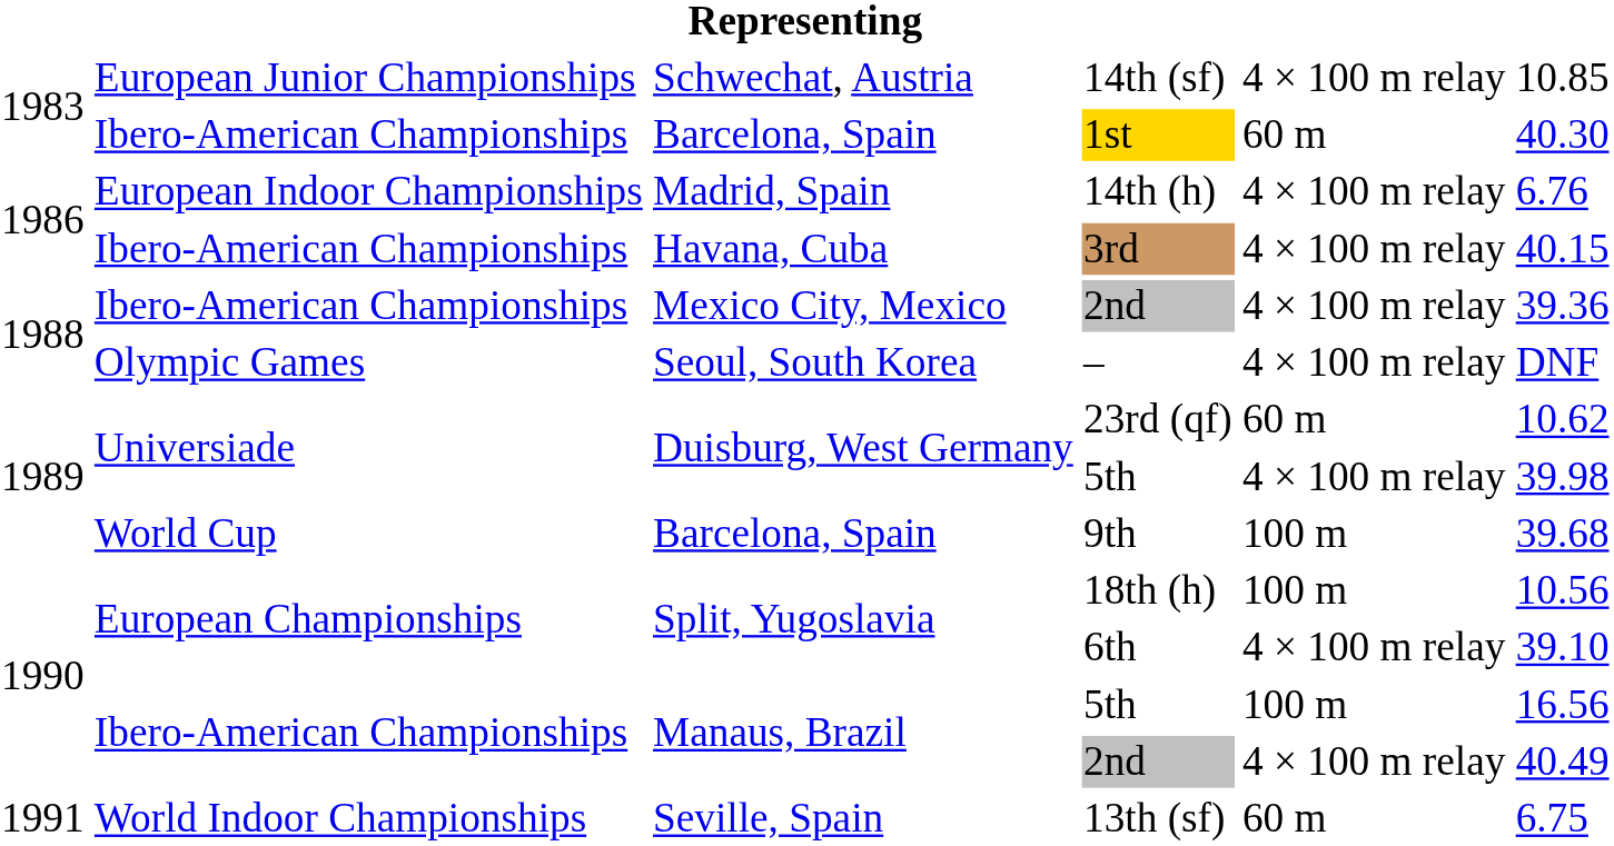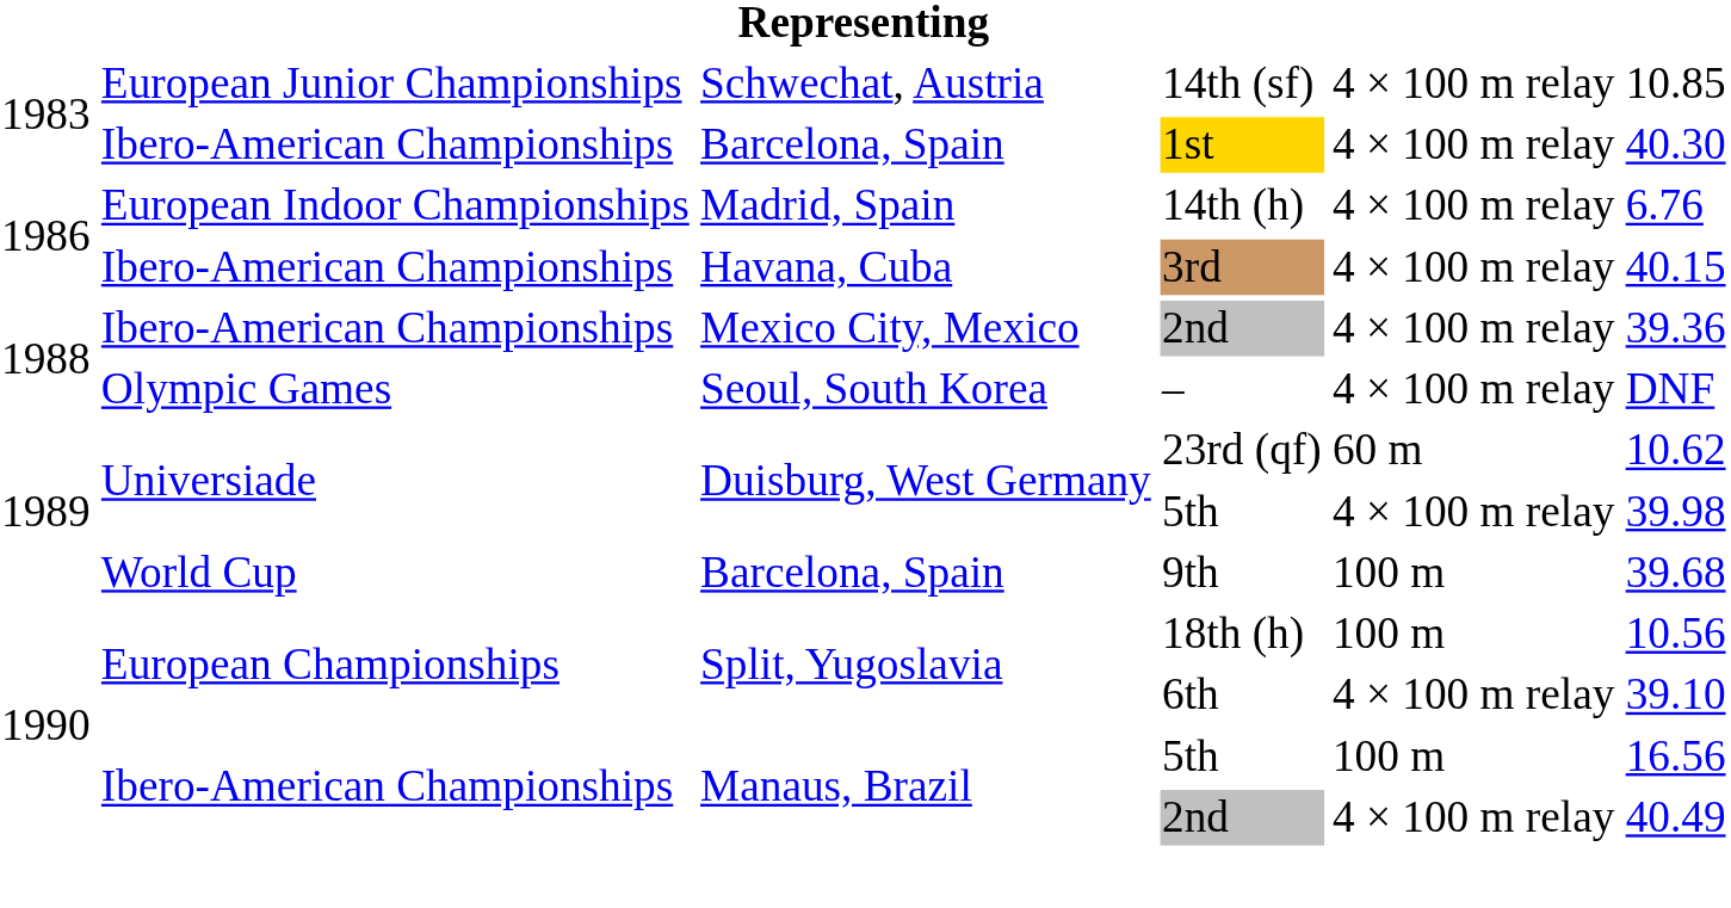 <table>
 <tr>
 <th colspan="6">Representing </th>
 </tr>
 <tr>
 <td rowspan=2>1983</td>
 <td><a href='#'>European Junior Championships</a></td>
 <td><a href='#'>Schwechat</a>, <a href='#'>Austria</a></td>
 <td>14th (sf)</td>
 <td>4 × 100 m relay</td>
 <td>10.85</td>
 </tr>
 <tr>
 <td><a href='#'>Ibero-American Championships</a></td>
 <td><a href='#'>Barcelona, Spain</a></td>
 <td bgcolor=gold>1st</td>
-<td>60 m</td>
+<td>4 × 100 m relay</td>
 <td><a href='#'>40.30</a></td>
 </tr>
 <tr>
 <td rowspan=2>1986</td>
 <td><a href='#'>European Indoor Championships</a></td>
 <td><a href='#'>Madrid, Spain</a></td>
 <td>14th (h)</td>
 <td>4 × 100 m relay</td>
 <td><a href='#'>6.76</a></td>
 </tr>
 <tr>
 <td><a href='#'>Ibero-American Championships</a></td>
 <td><a href='#'>Havana, Cuba</a></td>
 <td bgcolor=cc9966>3rd</td>
 <td>4 × 100 m relay</td>
 <td><a href='#'>40.15</a></td>
 </tr>
 <tr>
 <td rowspan=2>1988</td>
 <td><a href='#'>Ibero-American Championships</a></td>
 <td><a href='#'>Mexico City, Mexico</a></td>
 <td bgcolor=silver>2nd</td>
 <td>4 × 100 m relay</td>
 <td><a href='#'>39.36</a></td>
 </tr>
 <tr>
 <td><a href='#'>Olympic Games</a></td>
 <td><a href='#'>Seoul, South Korea</a></td>
 <td>–</td>
 <td>4 × 100 m relay</td>
 <td><a href='#'>DNF</a></td>
 </tr>
 <tr>
 <td rowspan=3>1989</td>
 <td rowspan=2><a href='#'>Universiade</a></td>
 <td rowspan=2><a href='#'>Duisburg, West Germany</a></td>
 <td>23rd (qf)</td>
 <td>60 m</td>
 <td><a href='#'>10.62</a></td>
 </tr>
 <tr>
 <td>5th</td>
 <td>4 × 100 m relay</td>
 <td><a href='#'>39.98</a></td>
 </tr>
 <tr>
 <td><a href='#'>World Cup</a></td>
 <td><a href='#'>Barcelona, Spain</a></td>
 <td>9th</td>
 <td>100 m</td>
 <td><a href='#'>39.68</a></td>
 </tr>
 <tr>
 <td rowspan=4>1990</td>
 <td rowspan=2><a href='#'>European Championships</a></td>
 <td rowspan=2><a href='#'>Split, Yugoslavia</a></td>
 <td>18th (h)</td>
 <td>100 m</td>
 <td><a href='#'>10.56</a></td>
 </tr>
 <tr>
 <td>6th</td>
 <td>4 × 100 m relay</td>
 <td><a href='#'>39.10</a></td>
 </tr>
 <tr>
 <td rowspan=2><a href='#'>Ibero-American Championships</a></td>
 <td rowspan=2><a href='#'>Manaus, Brazil</a></td>
 <td>5th</td>
 <td>100 m</td>
 <td><a href='#'>16.56</a></td>
 </tr>
 <tr>
 <td bgcolor=silver>2nd</td>
 <td>4 × 100 m relay</td>
 <td><a href='#'>40.49</a></td>
 </tr>
-<tr>
-<td>1991</td>
-<td><a href='#'>World Indoor Championships</a></td>
-<td><a href='#'>Seville, Spain</a></td>
-<td>13th (sf)</td>
-<td>60 m</td>
-<td><a href='#'>6.75</a></td>
-</tr>
 </table>
